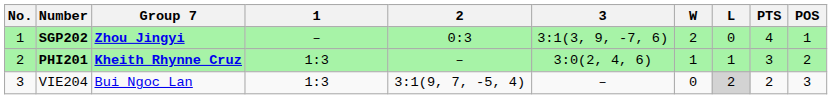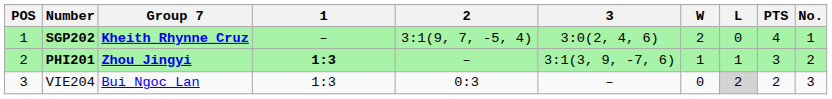 <table class=wikitable style="text-align:center;">
 <tr>
-<th>No.</th>
+<th width=30>POS</th>
 <th>Number</th>
 <th>Group 7</th>
 <th width=130>1</th>
 <th width=130>2</th>
 <th width=130>3</th>
 <th width=30>W</th>
 <th width=30>L</th>
 <th width=30>PTS</th>
-<th width=30>POS</th>
+<th>No.</th>
 </tr>
 <tr bgcolor=#a7f3a7>
 <td>1</td>
 <td><strong>SGP202</strong></td>
-<td style="text-align:left;"> <strong><a href='#'>Zhou Jingyi</a></strong></td>
+<td style="text-align:left;"> <strong><a href='#'>Kheith Rhynne Cruz</a></strong></td>
 <td>–</td>
-<td>0:3</td>
-<td>3:1(3, 9, -7, 6)</td>
+<td>3:1(9, 7, -5, 4)</td>
+<td>3:0(2, 4, 6)</td>
 <td>2</td>
 <td>0</td>
 <td>4</td>
 <td>1</td>
 </tr>
 <tr bgcolor=#a7f3a7>
 <td>2</td>
 <td><strong>PHI201</strong></td>
-<td style="text-align:left;"> <strong><a href='#'>Kheith Rhynne Cruz</a></strong></td>
-<td>1:3</td>
+<td style="text-align:left;"> <strong><a href='#'>Zhou Jingyi</a></strong></td>
+<td><strong>1:3</strong></td>
 <td>–</td>
-<td>3:0(2, 4, 6)</td>
+<td>3:1(3, 9, -7, 6)</td>
 <td>1</td>
 <td>1</td>
 <td>3</td>
 <td>2</td>
 </tr>
 <tr>
 <td>3</td>
 <td>VIE204</td>
 <td style="text-align:left;"> <a href='#'>Bui Ngoc Lan</a></td>
 <td>1:3</td>
-<td>3:1(9, 7, -5, 4)</td>
+<td>0:3</td>
 <td>–</td>
 <td>0</td>
 <td style="background: lightgrey;">2</td>
 <td>2</td>
 <td>3</td>
 </tr>
 </table>
